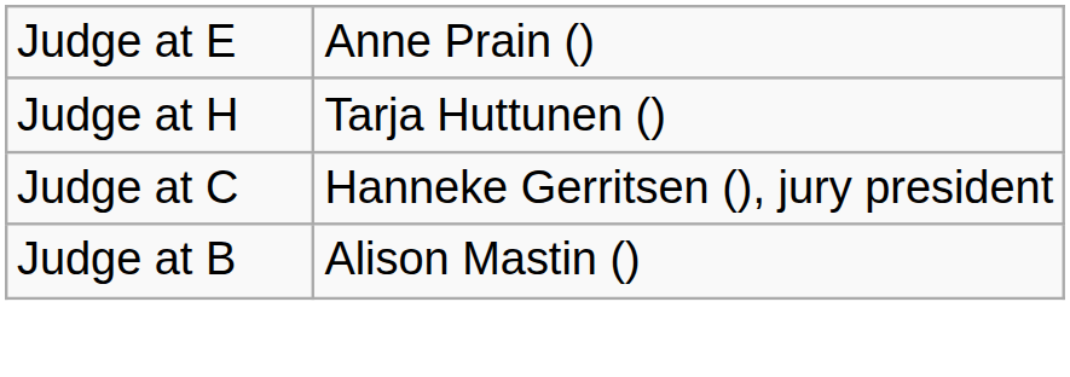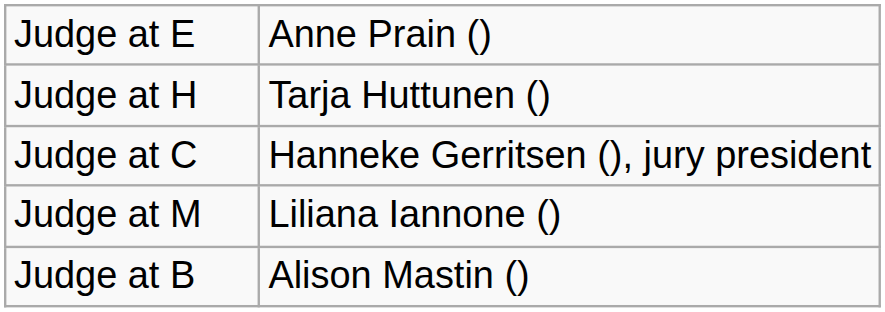 <table class="wikitable">
 <tr>
 <td width=100>Judge at E</td>
 <td>Anne Prain ()</td>
 </tr>
 <tr>
 <td>Judge at H</td>
 <td>Tarja Huttunen ()</td>
 </tr>
 <tr>
 <td>Judge at C</td>
 <td>Hanneke Gerritsen (), jury president</td>
 </tr>
 <tr>
+<td>Judge at M</td>
+<td>Liliana Iannone ()</td>
+</tr>
+<tr>
 <td>Judge at B</td>
 <td>Alison Mastin ()</td>
 </tr>
 </table>
